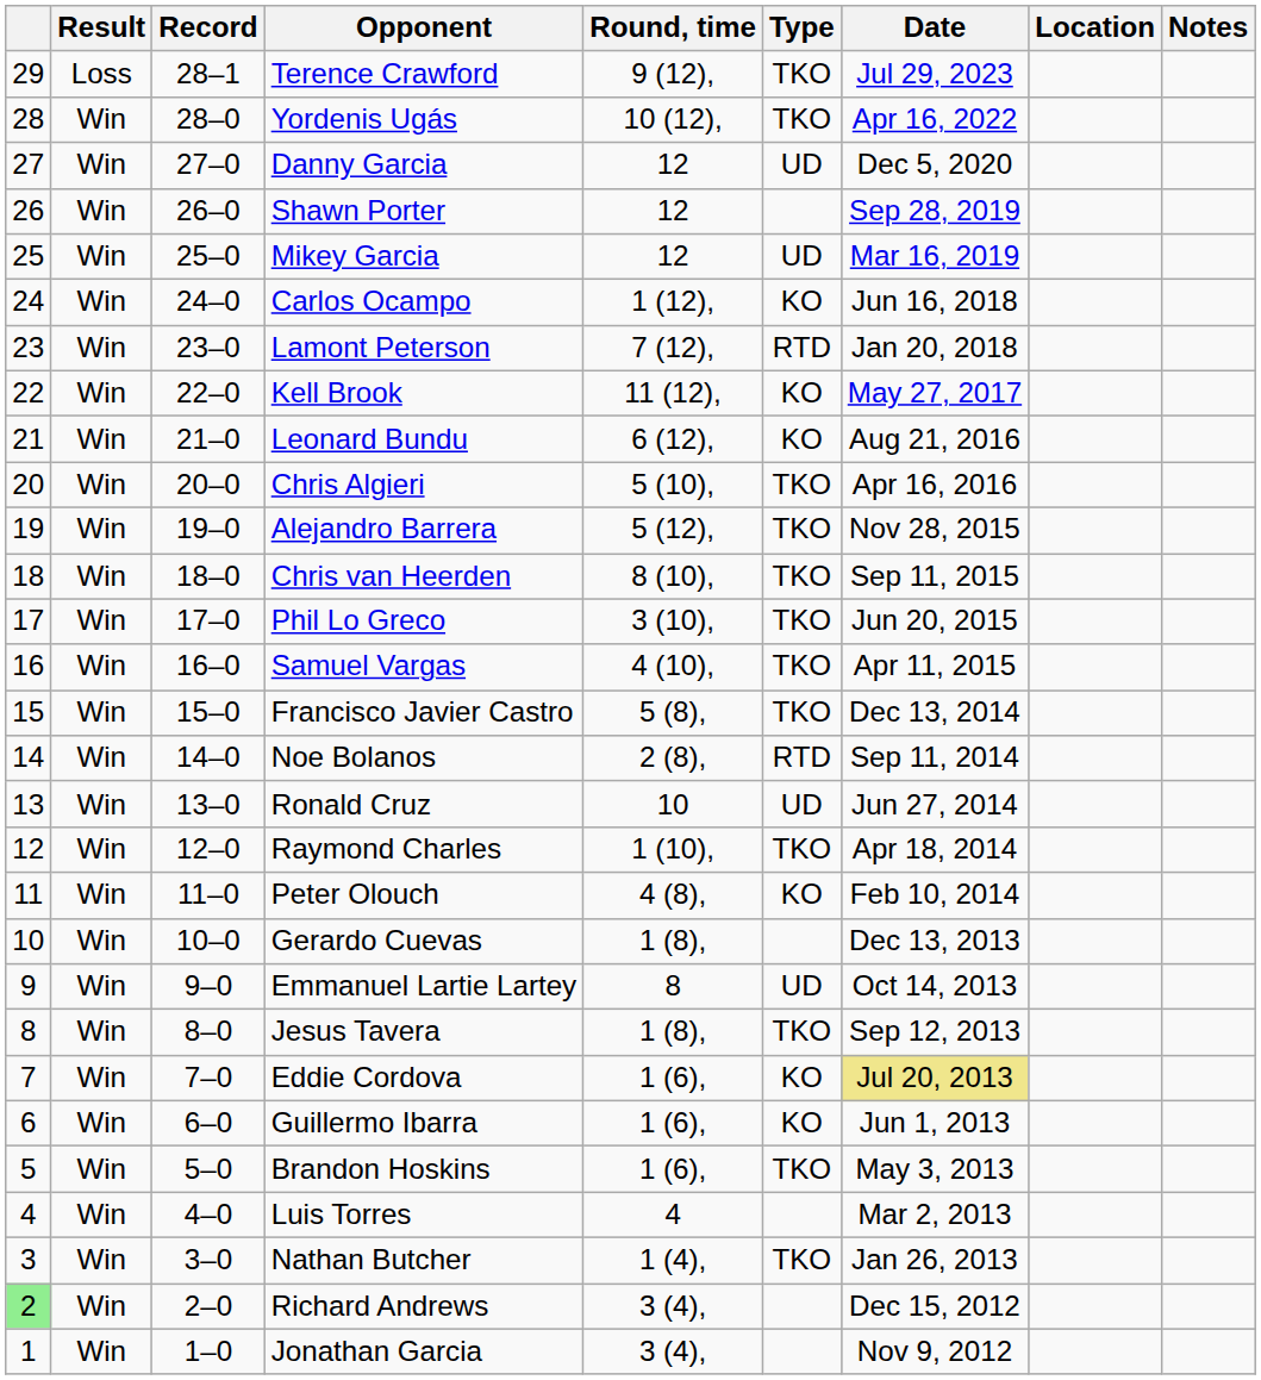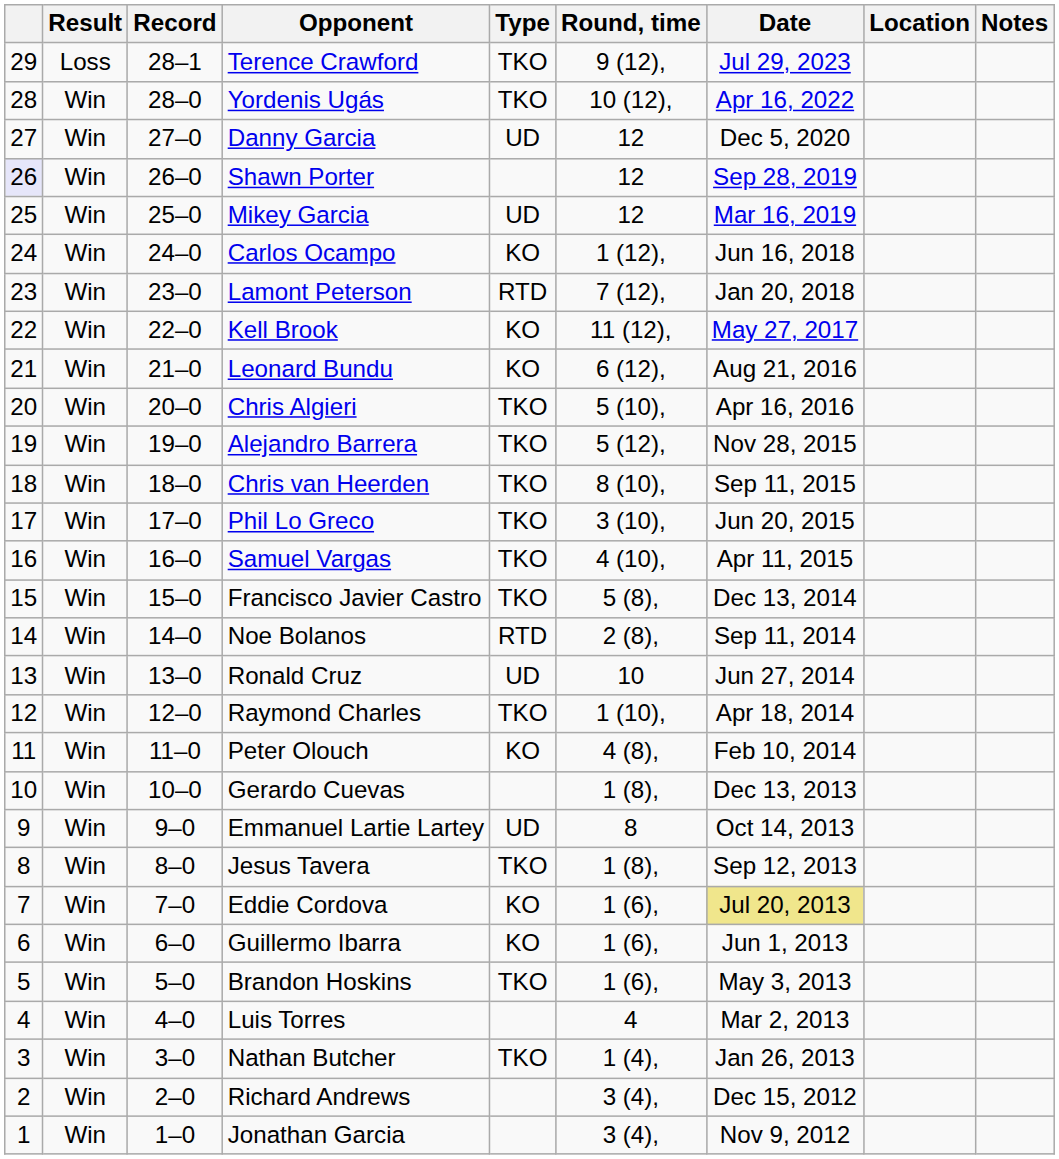 <table class="wikitable" style="text-align:center">
 <tr>
 <th></th>
 <th>Result</th>
 <th>Record</th>
 <th>Opponent</th>
+<th>Type</th>
 <th>Round, time</th>
-<th>Type</th>
 <th>Date</th>
 <th>Location</th>
 <th>Notes</th>
 </tr>
 <tr>
 <td>29</td>
 <td>Loss</td>
 <td>28–1</td>
 <td style="text-align:left;"><a href='#'>Terence Crawford</a></td>
+<td>TKO</td>
 <td>9 (12), </td>
-<td>TKO</td>
 <td><a href='#'>Jul 29, 2023</a></td>
 <td style="text-align:left;"></td>
 <td style="text-align:left;"></td>
 </tr>
 <tr>
 <td>28</td>
 <td>Win</td>
 <td>28–0</td>
 <td style="text-align:left;"><a href='#'>Yordenis Ugás</a></td>
+<td>TKO</td>
 <td>10 (12), </td>
-<td>TKO</td>
 <td><a href='#'>Apr 16, 2022</a></td>
 <td style="text-align:left;"></td>
 <td style="text-align:left;"></td>
 </tr>
 <tr>
 <td>27</td>
 <td>Win</td>
 <td>27–0</td>
 <td style="text-align:left;"><a href='#'>Danny Garcia</a></td>
+<td>UD</td>
 <td>12</td>
-<td>UD</td>
 <td>Dec 5, 2020</td>
 <td style="text-align:left;"></td>
 <td style="text-align:left;"></td>
 </tr>
 <tr>
-<td>26</td>
+<td style="background: lavender;">26</td>
 <td>Win</td>
 <td>26–0</td>
 <td style="text-align:left;"><a href='#'>Shawn Porter</a></td>
+<td></td>
 <td>12</td>
-<td></td>
 <td><a href='#'>Sep 28, 2019</a></td>
 <td style="text-align:left;"></td>
 <td style="text-align:left;"></td>
 </tr>
 <tr>
 <td>25</td>
 <td>Win</td>
 <td>25–0</td>
 <td style="text-align:left;"><a href='#'>Mikey Garcia</a></td>
+<td>UD</td>
 <td>12</td>
-<td>UD</td>
 <td><a href='#'>Mar 16, 2019</a></td>
 <td style="text-align:left;"></td>
 <td style="text-align:left;"></td>
 </tr>
 <tr>
 <td>24</td>
 <td>Win</td>
 <td>24–0</td>
 <td style="text-align:left;"><a href='#'>Carlos Ocampo</a></td>
+<td>KO</td>
 <td>1 (12), </td>
-<td>KO</td>
 <td>Jun 16, 2018</td>
 <td style="text-align:left;"></td>
 <td style="text-align:left;"></td>
 </tr>
 <tr>
 <td>23</td>
 <td>Win</td>
 <td>23–0</td>
 <td style="text-align:left;"><a href='#'>Lamont Peterson</a></td>
+<td>RTD</td>
 <td>7 (12), </td>
-<td>RTD</td>
 <td>Jan 20, 2018</td>
 <td style="text-align:left;"></td>
 <td style="text-align:left;"></td>
 </tr>
 <tr>
 <td>22</td>
 <td>Win</td>
 <td>22–0</td>
 <td style="text-align:left;"><a href='#'>Kell Brook</a></td>
+<td>KO</td>
 <td>11 (12), </td>
-<td>KO</td>
 <td><a href='#'>May 27, 2017</a></td>
 <td style="text-align:left;"></td>
 <td style="text-align:left;"></td>
 </tr>
 <tr>
 <td>21</td>
 <td>Win</td>
 <td>21–0</td>
 <td style="text-align:left;"><a href='#'>Leonard Bundu</a></td>
+<td>KO</td>
 <td>6 (12), </td>
-<td>KO</td>
 <td>Aug 21, 2016</td>
 <td style="text-align:left;"></td>
 <td></td>
 </tr>
 <tr>
 <td>20</td>
 <td>Win</td>
 <td>20–0</td>
 <td style="text-align:left;"><a href='#'>Chris Algieri</a></td>
+<td>TKO</td>
 <td>5 (10), </td>
-<td>TKO</td>
 <td>Apr 16, 2016</td>
 <td style="text-align:left;"></td>
 <td></td>
 </tr>
 <tr>
 <td>19</td>
 <td>Win</td>
 <td>19–0</td>
 <td style="text-align:left;"><a href='#'>Alejandro Barrera</a></td>
+<td>TKO</td>
 <td>5 (12), </td>
-<td>TKO</td>
 <td>Nov 28, 2015</td>
 <td style="text-align:left;"></td>
 <td></td>
 </tr>
 <tr>
 <td>18</td>
 <td>Win</td>
 <td>18–0</td>
 <td style="text-align:left;"><a href='#'>Chris van Heerden</a></td>
+<td>TKO</td>
 <td>8 (10), </td>
-<td>TKO</td>
 <td>Sep 11, 2015</td>
 <td style="text-align:left;"></td>
 <td></td>
 </tr>
 <tr>
 <td>17</td>
 <td>Win</td>
 <td>17–0</td>
 <td style="text-align:left;"><a href='#'>Phil Lo Greco</a></td>
+<td>TKO</td>
 <td>3 (10), </td>
-<td>TKO</td>
 <td>Jun 20, 2015</td>
 <td style="text-align:left;"></td>
 <td></td>
 </tr>
 <tr>
 <td>16</td>
 <td>Win</td>
 <td>16–0</td>
 <td style="text-align:left;"><a href='#'>Samuel Vargas</a></td>
+<td>TKO</td>
 <td>4 (10), </td>
-<td>TKO</td>
 <td>Apr 11, 2015</td>
 <td style="text-align:left;"></td>
 <td></td>
 </tr>
 <tr>
 <td>15</td>
 <td>Win</td>
 <td>15–0</td>
 <td style="text-align:left;">Francisco Javier Castro</td>
+<td>TKO</td>
 <td>5 (8), </td>
-<td>TKO</td>
 <td>Dec 13, 2014</td>
 <td style="text-align:left;"></td>
 <td></td>
 </tr>
 <tr>
 <td>14</td>
 <td>Win</td>
 <td>14–0</td>
 <td style="text-align:left;">Noe Bolanos</td>
+<td>RTD</td>
 <td>2 (8), </td>
-<td>RTD</td>
 <td>Sep 11, 2014</td>
 <td style="text-align:left;"></td>
 <td></td>
 </tr>
 <tr>
 <td>13</td>
 <td>Win</td>
 <td>13–0</td>
 <td style="text-align:left;">Ronald Cruz</td>
+<td>UD</td>
 <td>10</td>
-<td>UD</td>
 <td>Jun 27, 2014</td>
 <td style="text-align:left;"></td>
 <td></td>
 </tr>
 <tr>
 <td>12</td>
 <td>Win</td>
 <td>12–0</td>
 <td style="text-align:left;">Raymond Charles</td>
+<td>TKO</td>
 <td>1 (10), </td>
-<td>TKO</td>
 <td>Apr 18, 2014</td>
 <td style="text-align:left;"></td>
 <td></td>
 </tr>
 <tr>
 <td>11</td>
 <td>Win</td>
 <td>11–0</td>
 <td style="text-align:left;">Peter Olouch</td>
+<td>KO</td>
 <td>4 (8), </td>
-<td>KO</td>
 <td>Feb 10, 2014</td>
 <td style="text-align:left;"></td>
 <td></td>
 </tr>
 <tr>
 <td>10</td>
 <td>Win</td>
 <td>10–0</td>
 <td style="text-align:left;">Gerardo Cuevas</td>
+<td></td>
 <td>1 (8), </td>
-<td></td>
 <td>Dec 13, 2013</td>
 <td style="text-align:left;"></td>
 <td></td>
 </tr>
 <tr>
 <td>9</td>
 <td>Win</td>
 <td>9–0</td>
 <td style="text-align:left;">Emmanuel Lartie Lartey</td>
+<td>UD</td>
 <td>8</td>
-<td>UD</td>
 <td>Oct 14, 2013</td>
 <td style="text-align:left;"></td>
 <td></td>
 </tr>
 <tr>
 <td>8</td>
 <td>Win</td>
 <td>8–0</td>
 <td style="text-align:left;">Jesus Tavera</td>
+<td>TKO</td>
 <td>1 (8), </td>
-<td>TKO</td>
 <td>Sep 12, 2013</td>
 <td style="text-align:left;"></td>
 <td></td>
 </tr>
 <tr>
 <td>7</td>
 <td>Win</td>
 <td>7–0</td>
 <td style="text-align:left;">Eddie Cordova</td>
+<td>KO</td>
 <td>1 (6), </td>
-<td>KO</td>
 <td style="background: khaki;">Jul 20, 2013</td>
 <td style="text-align:left;"></td>
 <td></td>
 </tr>
 <tr>
 <td>6</td>
 <td>Win</td>
 <td>6–0</td>
 <td style="text-align:left;">Guillermo Ibarra</td>
+<td>KO</td>
 <td>1 (6), </td>
-<td>KO</td>
 <td>Jun 1, 2013</td>
 <td style="text-align:left;"></td>
 <td></td>
 </tr>
 <tr>
 <td>5</td>
 <td>Win</td>
 <td>5–0</td>
 <td style="text-align:left;">Brandon Hoskins</td>
+<td>TKO</td>
 <td>1 (6), </td>
-<td>TKO</td>
 <td>May 3, 2013</td>
 <td style="text-align:left;"></td>
 <td></td>
 </tr>
 <tr>
 <td>4</td>
 <td>Win</td>
 <td>4–0</td>
 <td style="text-align:left;">Luis Torres</td>
+<td></td>
 <td>4</td>
-<td></td>
 <td>Mar 2, 2013</td>
 <td style="text-align:left;"></td>
 <td></td>
 </tr>
 <tr>
 <td>3</td>
 <td>Win</td>
 <td>3–0</td>
 <td style="text-align:left;">Nathan Butcher</td>
+<td>TKO</td>
 <td>1 (4), </td>
-<td>TKO</td>
 <td>Jan 26, 2013</td>
 <td style="text-align:left;"></td>
 <td></td>
 </tr>
 <tr>
-<td style="background: lightgreen;">2</td>
+<td>2</td>
 <td>Win</td>
 <td>2–0</td>
 <td style="text-align:left;">Richard Andrews</td>
+<td></td>
 <td>3 (4), </td>
-<td></td>
 <td>Dec 15, 2012</td>
 <td style="text-align:left;"></td>
 <td></td>
 </tr>
 <tr>
 <td>1</td>
 <td>Win</td>
 <td>1–0</td>
 <td style="text-align:left;">Jonathan Garcia</td>
+<td></td>
 <td>3 (4), </td>
-<td></td>
 <td>Nov 9, 2012</td>
 <td style="text-align:left;"></td>
 <td></td>
 </tr>
 </table>
